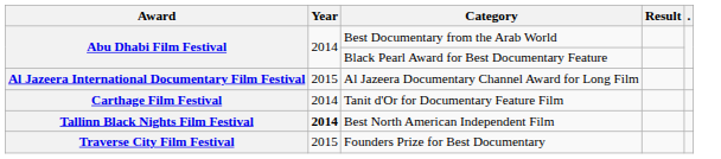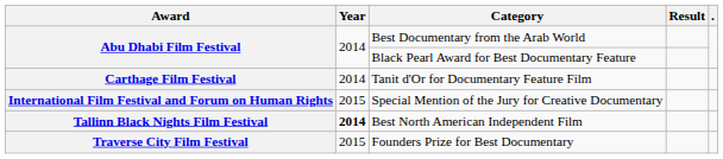 <table class="wikitable plainrowheaders">
 <tr>
 <th>Award</th>
 <th>Year</th>
 <th>Category</th>
 <th>Result</th>
 <th>.</th>
 </tr>
 <tr>
 <th rowspan="2" scope="row" align="left"><a href='#'>Abu Dhabi Film Festival</a></th>
 <td rowspan="2">2014</td>
 <td>Best Documentary from the Arab World</td>
 <td></td>
 <td rowspan="2" style="text-align:center;"></td>
 </tr>
 <tr>
 <td>Black Pearl Award for Best Documentary Feature</td>
 <td></td>
 </tr>
 <tr>
-<th scope="row" align="left"><a href='#'>Al Jazeera International Documentary Film Festival</a></th>
-<td>2015</td>
-<td>Al Jazeera Documentary Channel Award for Long Film</td>
+<th scope="row" align="left"><a href='#'>Carthage Film Festival</a></th>
+<td>2014</td>
+<td>Tanit d'Or for Documentary Feature Film</td>
 <td></td>
 <td style="text-align:center;"></td>
 </tr>
 <tr>
-<th scope="row" align="left"><a href='#'>Carthage Film Festival</a></th>
-<td>2014</td>
-<td>Tanit d'Or for Documentary Feature Film</td>
+<th scope="row" align="left"><a href='#'>International Film Festival and Forum on Human Rights</a></th>
+<td>2015</td>
+<td>Special Mention of the Jury for Creative Documentary</td>
 <td></td>
 <td style="text-align:center;"></td>
 </tr>
 <tr>
 <th scope="row" align="left"><a href='#'>Tallinn Black Nights Film Festival</a></th>
 <td><strong>2014</strong></td>
 <td>Best North American Independent Film</td>
 <td></td>
 <td style="text-align:center;"></td>
 </tr>
 <tr>
 <th scope="row" align="left"><a href='#'>Traverse City Film Festival</a></th>
 <td>2015</td>
 <td>Founders Prize for Best Documentary</td>
 <td></td>
 <td style="text-align:center;"></td>
 </tr>
 </table>
